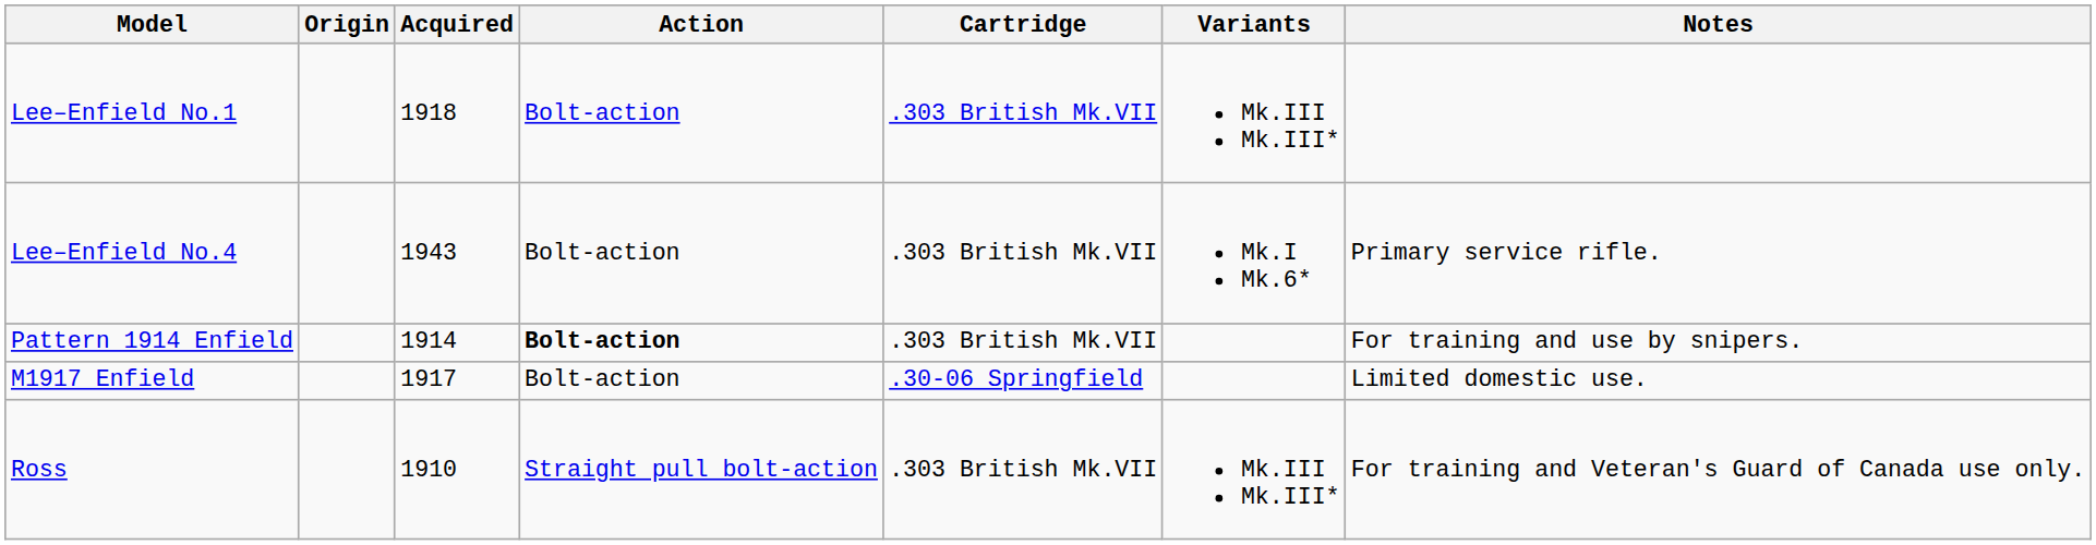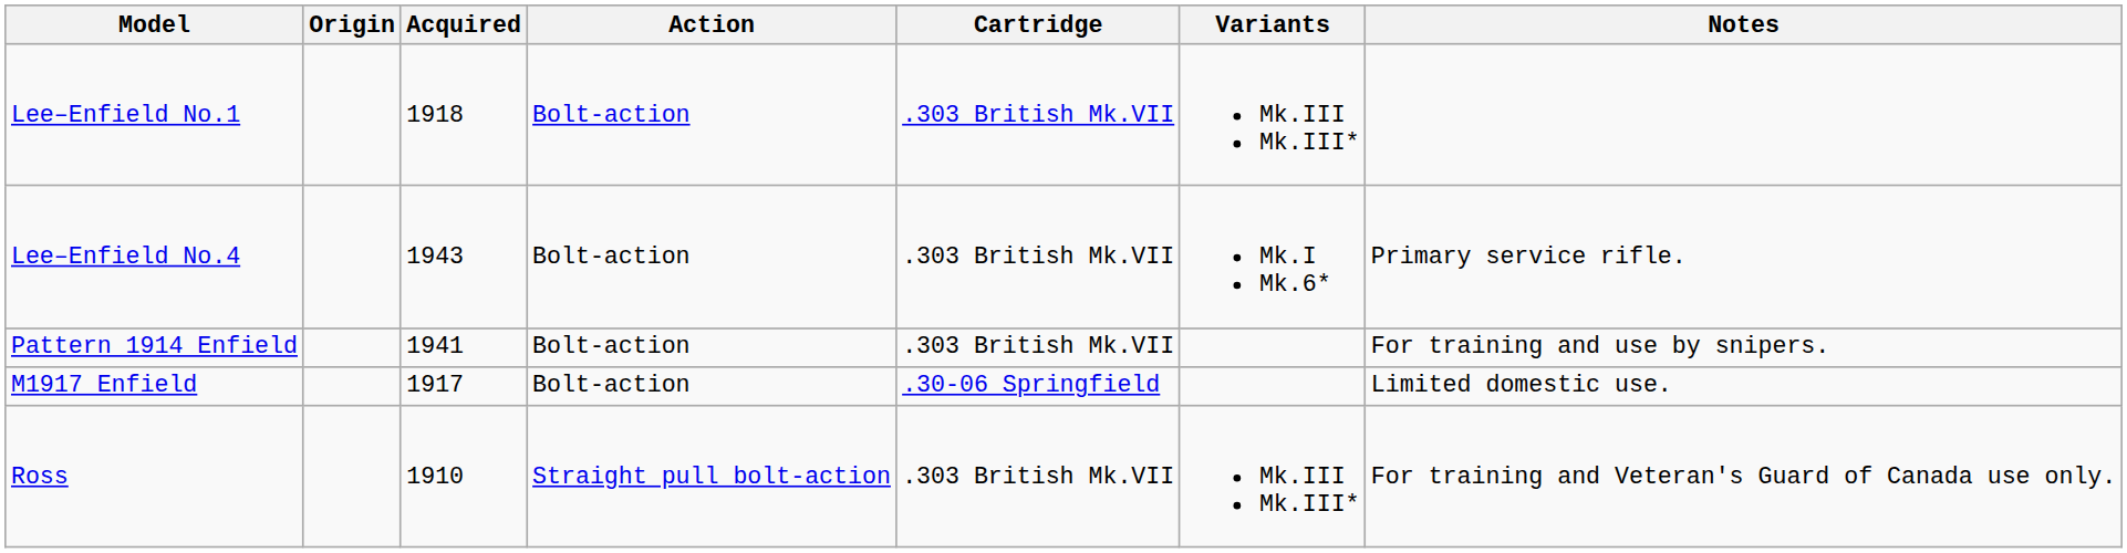 <table class="wikitable sortable">
 <tr>
 <th>Model</th>
 <th>Origin</th>
 <th>Acquired</th>
 <th>Action</th>
 <th>Cartridge</th>
 <th>Variants</th>
 <th>Notes</th>
 </tr>
 <tr>
 <td><a href='#'>Lee–Enfield No.1</a></td>
 <td></td>
 <td>1918</td>
 <td><a href='#'>Bolt-action</a></td>
 <td><a href='#'>.303 British Mk.VII</a></td>
 <td><br><ul><li>Mk.III</li><li>Mk.III*</li></ul></td>
 <td></td>
 </tr>
 <tr>
 <td><a href='#'>Lee–Enfield No.4</a></td>
 <td></td>
 <td>1943</td>
 <td>Bolt-action</td>
 <td>.303 British Mk.VII</td>
 <td><br><ul><li>Mk.I</li><li>Mk.6*</li></ul></td>
 <td>Primary service rifle.</td>
 </tr>
 <tr>
 <td><a href='#'>Pattern 1914 Enfield</a></td>
 <td></td>
-<td>1914</td>
-<td><strong>Bolt-action</strong></td>
+<td>1941</td>
+<td>Bolt-action</td>
 <td>.303 British Mk.VII</td>
 <td></td>
 <td>For training and use by snipers.</td>
 </tr>
 <tr>
 <td><a href='#'>M1917 Enfield</a></td>
 <td></td>
 <td>1917</td>
 <td>Bolt-action</td>
 <td><a href='#'>.30-06 Springfield</a></td>
 <td></td>
 <td>Limited domestic use.</td>
 </tr>
 <tr>
 <td><a href='#'>Ross</a></td>
 <td></td>
 <td>1910</td>
 <td><a href='#'>Straight pull bolt-action</a></td>
 <td>.303 British Mk.VII</td>
 <td><br><ul><li>Mk.III</li><li>Mk.III*</li></ul></td>
 <td>For training and Veteran's Guard of Canada use only.</td>
 </tr>
 </table>
